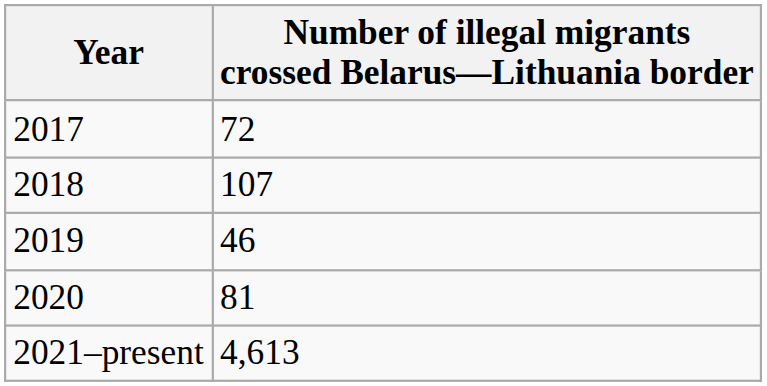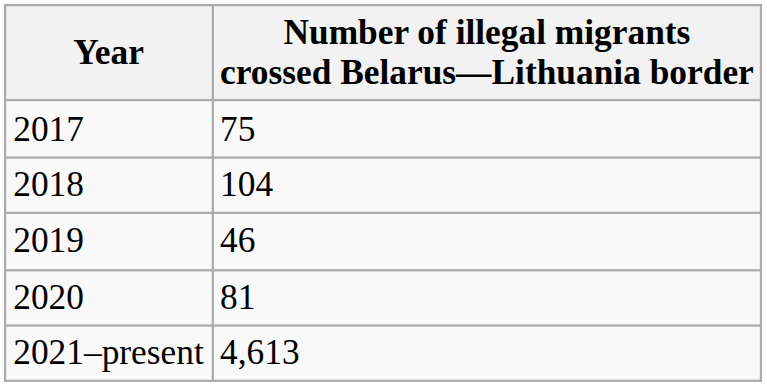 <table class="wikitable">
 <tr>
 <th>Year</th>
 <th>Number of illegal migrants<br>crossed Belarus—Lithuania border</th>
 </tr>
 <tr>
 <td>2017</td>
-<td>72</td>
+<td>75</td>
 </tr>
 <tr>
 <td>2018</td>
-<td>107</td>
+<td>104</td>
 </tr>
 <tr>
 <td>2019</td>
 <td>46</td>
 </tr>
 <tr>
 <td>2020</td>
 <td>81</td>
 </tr>
 <tr>
 <td>2021–present</td>
 <td>4,613</td>
 </tr>
 </table>
